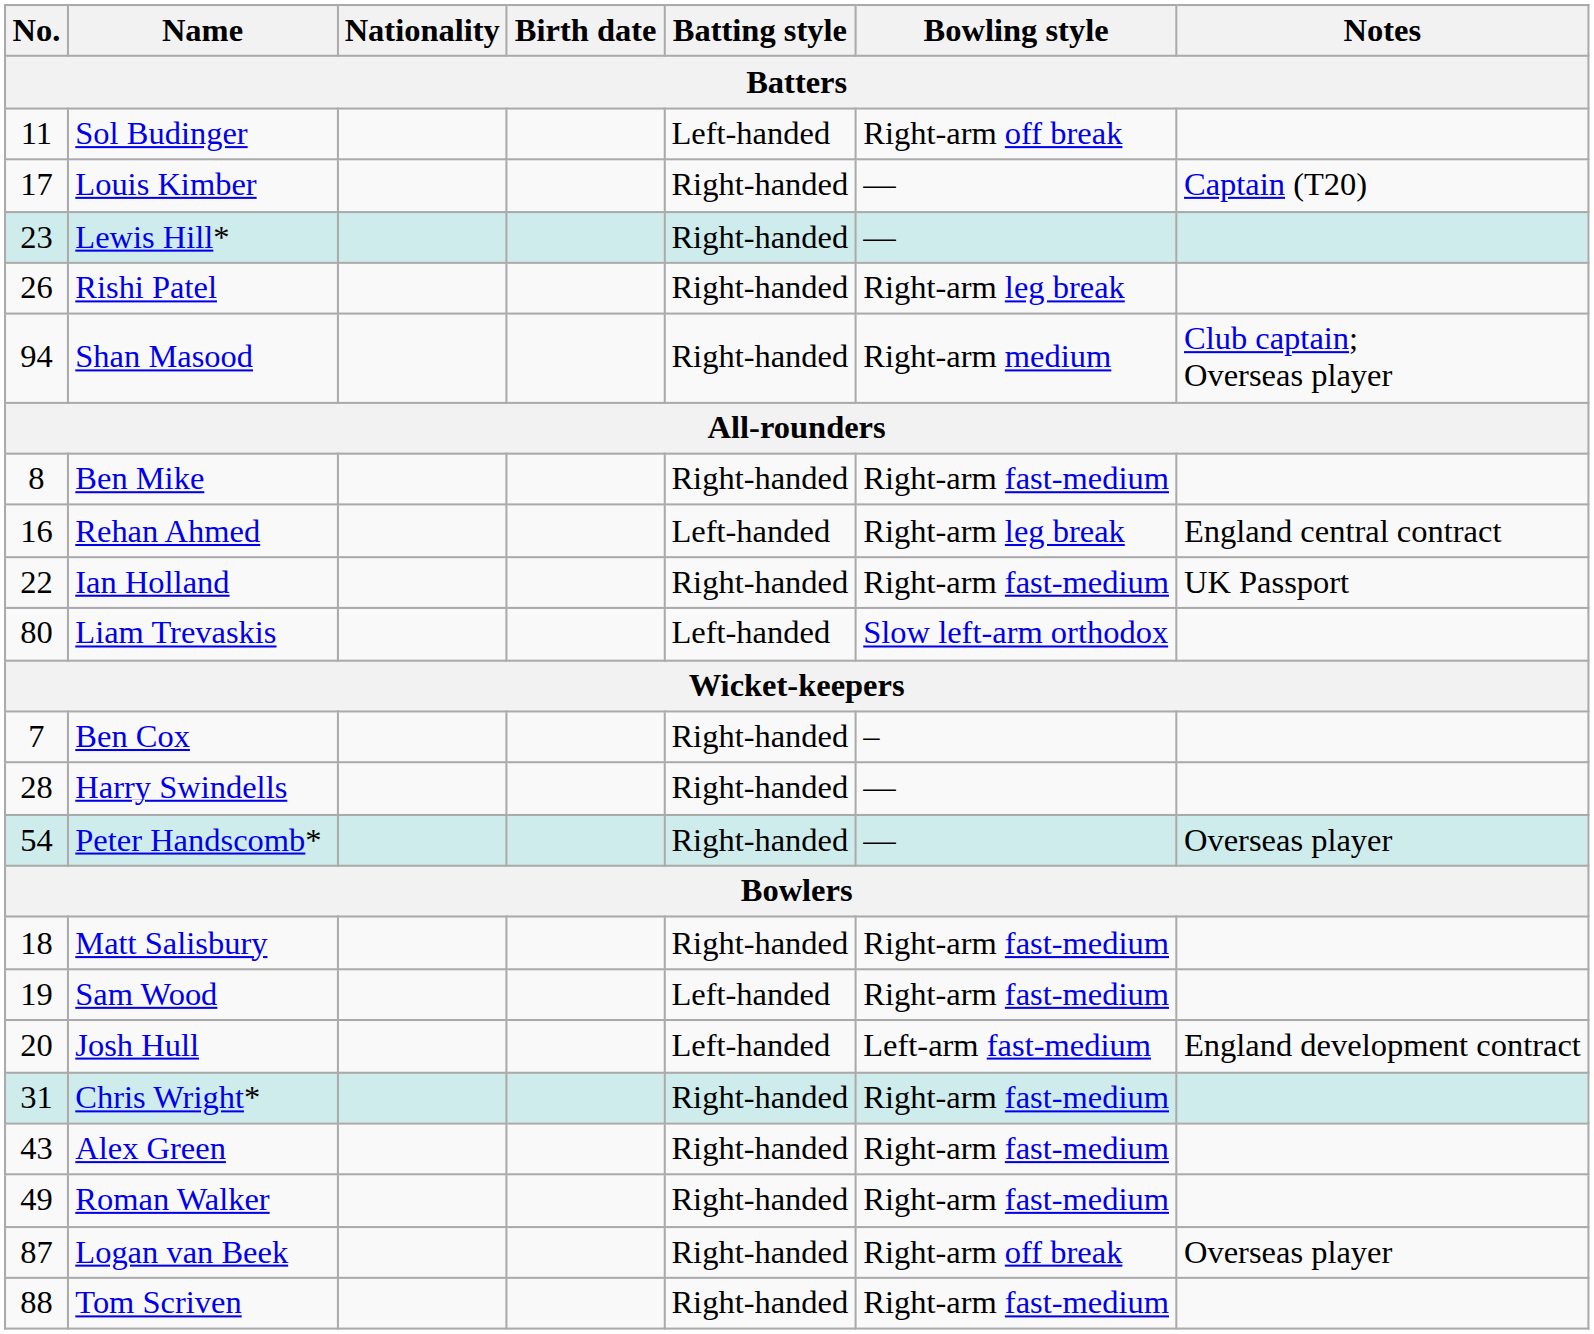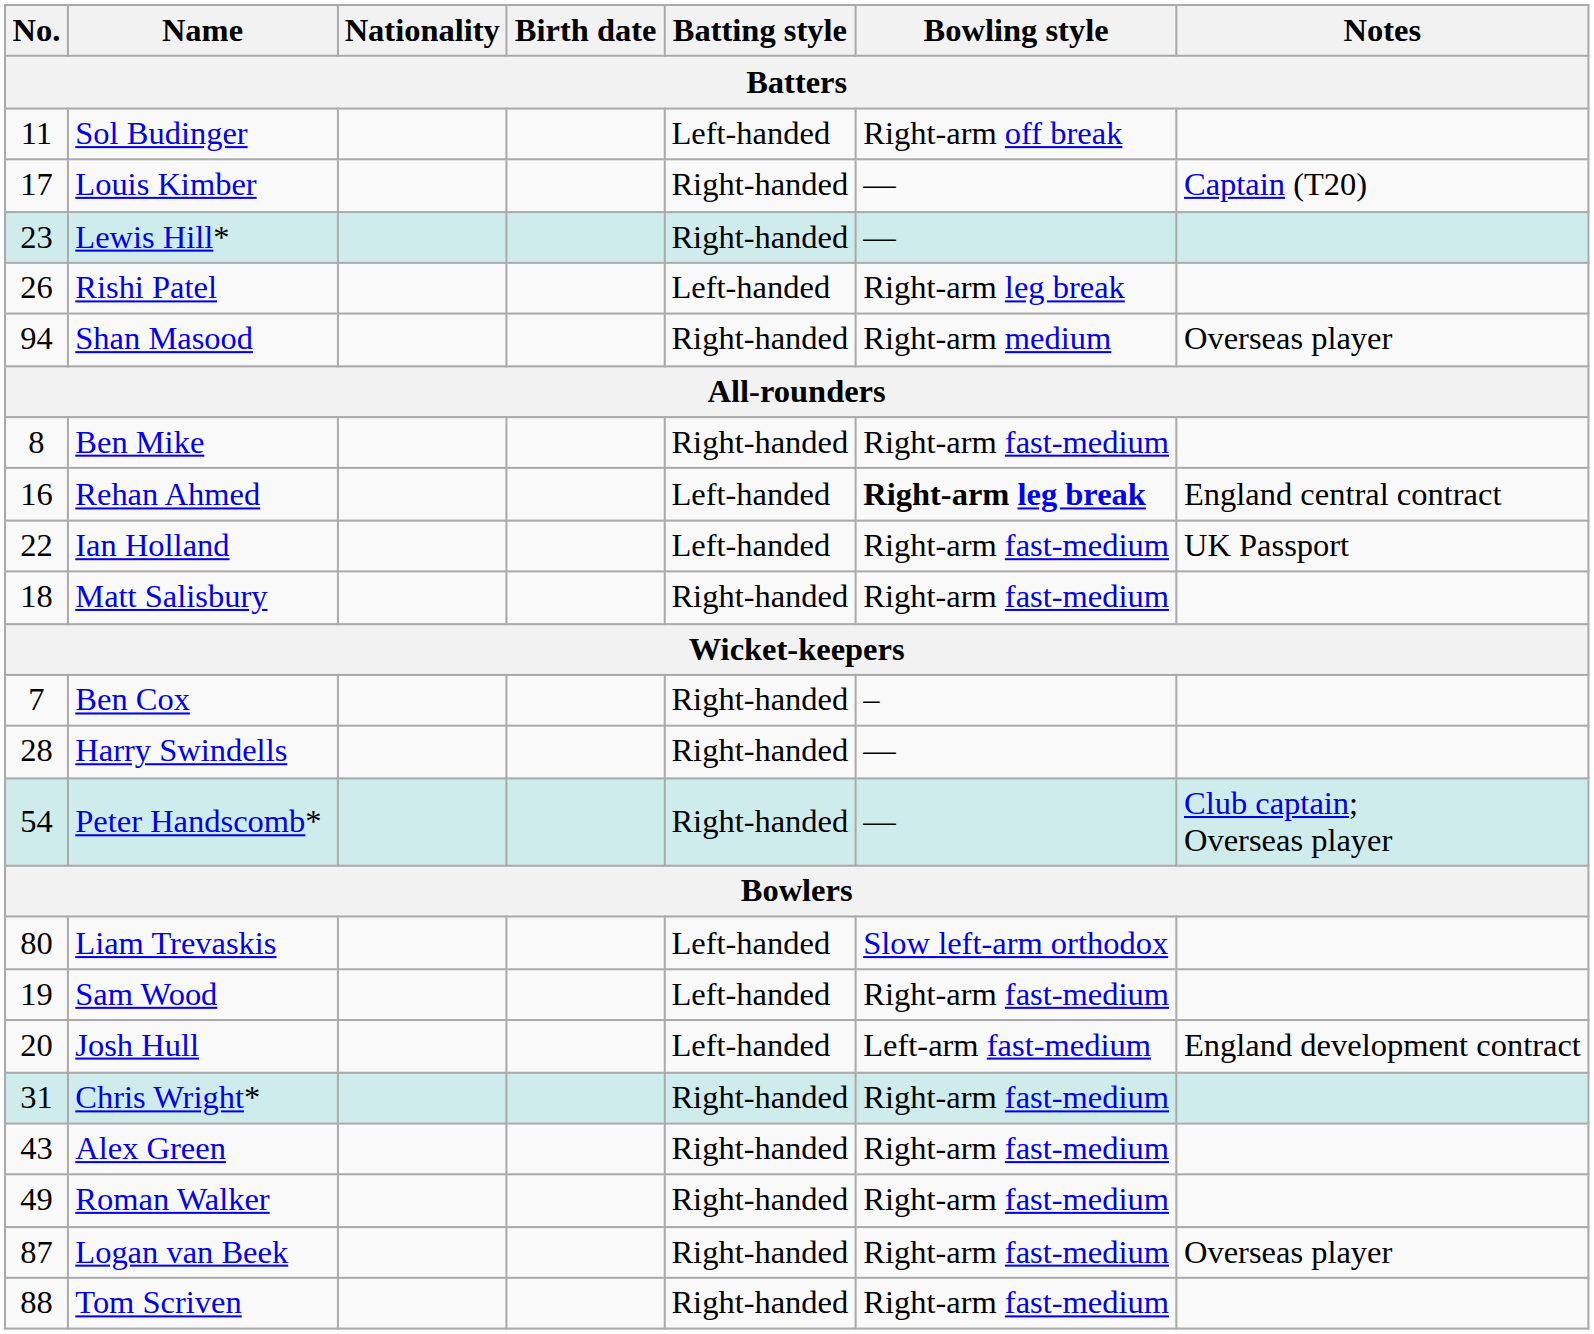 <table class="wikitable">
 <tr>
 <th>No.</th>
 <th>Name</th>
 <th>Nationality</th>
 <th>Birth date</th>
 <th>Batting style</th>
 <th>Bowling style</th>
 <th>Notes</th>
 </tr>
 <tr>
 <th colspan="7">Batters</th>
 </tr>
 <tr>
 <td style="text-align:center">11</td>
 <td><a href='#'>Sol Budinger</a></td>
 <td></td>
 <td></td>
 <td>Left-handed</td>
 <td>Right-arm <a href='#'>off break</a></td>
 <td></td>
 </tr>
 <tr>
 <td style="text-align:center">17</td>
 <td><a href='#'>Louis Kimber</a></td>
 <td></td>
 <td></td>
 <td>Right-handed</td>
 <td>—</td>
 <td><a href='#'>Captain</a> (T20)</td>
 </tr>
 <tr style="background:#cfecec;">
 <td style="text-align:center">23</td>
 <td><a href='#'>Lewis Hill</a>*</td>
 <td></td>
 <td></td>
 <td>Right-handed</td>
 <td>—</td>
 <td></td>
 </tr>
 <tr>
 <td style="text-align:center">26</td>
 <td><a href='#'>Rishi Patel</a></td>
 <td></td>
 <td></td>
-<td>Right-handed</td>
+<td>Left-handed</td>
 <td>Right-arm <a href='#'>leg break</a></td>
 <td></td>
 </tr>
 <tr>
 <td style="text-align:center">94</td>
 <td><a href='#'>Shan Masood</a> </td>
 <td></td>
 <td></td>
 <td>Right-handed</td>
 <td>Right-arm <a href='#'>medium</a></td>
-<td><a href='#'>Club captain</a>; <br>Overseas player</td>
+<td>Overseas player</td>
 </tr>
 <tr>
 <th colspan="7">All-rounders</th>
 </tr>
 <tr>
 <td style="text-align:center">8</td>
 <td><a href='#'>Ben Mike</a></td>
 <td></td>
 <td></td>
 <td>Right-handed</td>
 <td>Right-arm <a href='#'>fast-medium</a></td>
 <td></td>
 </tr>
 <tr>
 <td style="text-align:center">16</td>
 <td><a href='#'>Rehan Ahmed</a> </td>
 <td></td>
 <td></td>
 <td>Left-handed</td>
-<td>Right-arm <a href='#'>leg break</a></td>
+<td><strong>Right-arm <a href='#'>leg break</a></strong></td>
 <td>England central contract</td>
 </tr>
 <tr>
 <td style="text-align:center">22</td>
 <td><a href='#'>Ian Holland</a> </td>
 <td></td>
 <td></td>
-<td>Right-handed</td>
+<td>Left-handed</td>
 <td>Right-arm <a href='#'>fast-medium</a></td>
 <td>UK Passport</td>
 </tr>
 <tr>
-<td style="text-align:center">80</td>
-<td><a href='#'>Liam Trevaskis</a></td>
+<td style="text-align:center">18</td>
+<td><a href='#'>Matt Salisbury</a></td>
 <td></td>
 <td></td>
-<td>Left-handed</td>
-<td><a href='#'>Slow left-arm orthodox</a></td>
+<td>Right-handed</td>
+<td>Right-arm <a href='#'>fast-medium</a></td>
 <td></td>
 </tr>
 <tr>
 <th colspan="7">Wicket-keepers</th>
 </tr>
 <tr>
 <td style="text-align:center">7</td>
 <td><a href='#'>Ben Cox</a></td>
 <td></td>
 <td></td>
 <td>Right-handed</td>
 <td>–</td>
 <td></td>
 </tr>
 <tr>
 <td style="text-align:center">28</td>
 <td><a href='#'>Harry Swindells</a></td>
 <td></td>
 <td></td>
 <td>Right-handed</td>
 <td>—</td>
 <td></td>
 </tr>
 <tr style="background:#cfecec;">
 <td style="text-align:center">54</td>
 <td><a href='#'>Peter Handscomb</a>* </td>
 <td></td>
 <td></td>
 <td>Right-handed</td>
 <td>—</td>
-<td>Overseas player</td>
+<td><a href='#'>Club captain</a>; <br>Overseas player</td>
 </tr>
 <tr>
 <th colspan="7">Bowlers</th>
 </tr>
 <tr>
-<td style="text-align:center">18</td>
-<td><a href='#'>Matt Salisbury</a></td>
+<td style="text-align:center">80</td>
+<td><a href='#'>Liam Trevaskis</a></td>
 <td></td>
 <td></td>
-<td>Right-handed</td>
-<td>Right-arm <a href='#'>fast-medium</a></td>
+<td>Left-handed</td>
+<td><a href='#'>Slow left-arm orthodox</a></td>
 <td></td>
 </tr>
 <tr>
 <td style="text-align:center">19</td>
 <td><a href='#'>Sam Wood</a></td>
 <td></td>
 <td></td>
 <td>Left-handed</td>
 <td>Right-arm <a href='#'>fast-medium</a></td>
 <td></td>
 </tr>
 <tr>
 <td style="text-align:center">20</td>
 <td><a href='#'>Josh Hull</a> </td>
 <td></td>
 <td></td>
 <td>Left-handed</td>
 <td>Left-arm <a href='#'>fast-medium</a></td>
 <td>England development contract</td>
 </tr>
 <tr style="background:#cfecec;">
 <td style="text-align:center">31</td>
 <td><a href='#'>Chris Wright</a>*</td>
 <td></td>
 <td></td>
 <td>Right-handed</td>
 <td>Right-arm <a href='#'>fast-medium</a></td>
 <td></td>
 </tr>
 <tr>
 <td style="text-align:center">43</td>
 <td><a href='#'>Alex Green</a></td>
 <td></td>
 <td></td>
 <td>Right-handed</td>
 <td>Right-arm <a href='#'>fast-medium</a></td>
 <td></td>
 </tr>
 <tr>
 <td style="text-align:center">49</td>
 <td><a href='#'>Roman Walker</a></td>
 <td></td>
 <td></td>
 <td>Right-handed</td>
 <td>Right-arm <a href='#'>fast-medium</a></td>
 <td></td>
 </tr>
 <tr>
 <td style="text-align:center">87</td>
 <td><a href='#'>Logan van Beek</a> </td>
 <td></td>
 <td></td>
 <td>Right-handed</td>
-<td>Right-arm <a href='#'>off break</a></td>
+<td>Right-arm <a href='#'>fast-medium</a></td>
 <td>Overseas player</td>
 </tr>
 <tr>
 <td style="text-align:center">88</td>
 <td><a href='#'>Tom Scriven</a></td>
 <td></td>
 <td></td>
 <td>Right-handed</td>
 <td>Right-arm <a href='#'>fast-medium</a></td>
 <td></td>
 </tr>
 </table>
